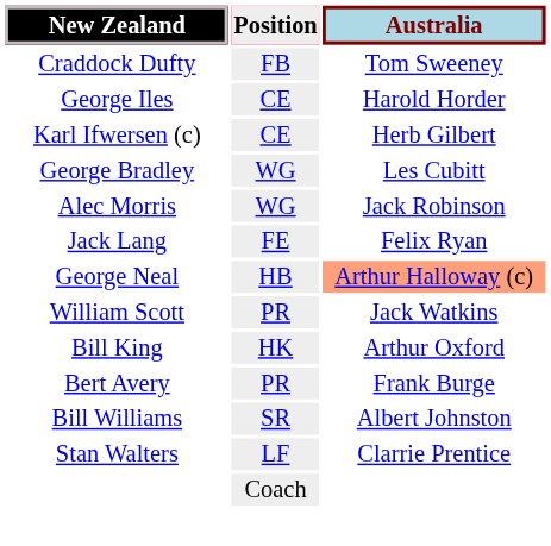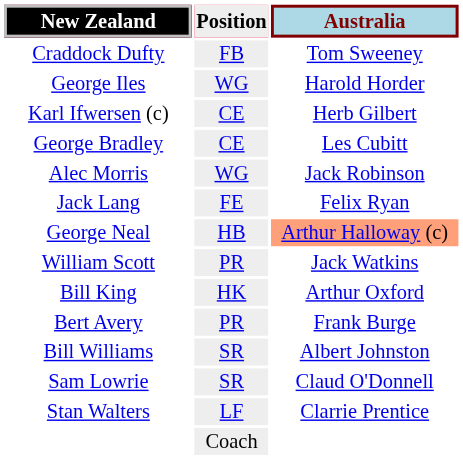 <table align=right style="font-size:90%; margin-left:1em">
 <tr bgcolor=#FF0033>
 <th align="centre" width="126" style="border: 2px solid silver; background: Black; color: white">New Zealand</th>
 <th align="center" style="background: #eeeeee; color: black">Position</th>
 <th align="centre" width="126" style="border: 2px solid maroon; background: lightblue; color: maroon">Australia</th>
 </tr>
 <tr>
 <td align="center"><a href='#'>Craddock Dufty</a></td>
 <td align="center" style="background: #eeeeee"><a href='#'>FB</a></td>
 <td align="center"><a href='#'>Tom Sweeney</a></td>
 </tr>
 <tr>
 <td align="center"><a href='#'>George Iles</a></td>
-<td align="center" style="background: #eeeeee"><a href='#'>CE</a></td>
+<td align="center" style="background: #eeeeee"><a href='#'>WG</a></td>
 <td align="center"><a href='#'>Harold Horder</a></td>
 </tr>
 <tr>
 <td align="center"><a href='#'>Karl Ifwersen</a> (c)</td>
 <td align="center" style="background: #eeeeee"><a href='#'>CE</a></td>
 <td align="center"><a href='#'>Herb Gilbert</a></td>
 </tr>
 <tr>
 <td align="center"><a href='#'>George Bradley</a></td>
-<td align="center" style="background: #eeeeee"><a href='#'>WG</a></td>
+<td align="center" style="background: #eeeeee"><a href='#'>CE</a></td>
 <td align="center"><a href='#'>Les Cubitt</a></td>
 </tr>
 <tr>
 <td align="center"><a href='#'>Alec Morris</a></td>
 <td align="center" style="background: #eeeeee"><a href='#'>WG</a></td>
 <td align="center"><a href='#'>Jack Robinson</a></td>
 </tr>
 <tr>
 <td align="center"><a href='#'>Jack Lang</a></td>
 <td align="center" style="background: #eeeeee"><a href='#'>FE</a></td>
 <td align="center"><a href='#'>Felix Ryan</a></td>
 </tr>
 <tr>
 <td align="center"><a href='#'>George Neal</a></td>
 <td align="center" style="background: #eeeeee"><a href='#'>HB</a></td>
 <td align="center" style="background: lightsalmon;"><a href='#'>Arthur Halloway</a> (c)</td>
 </tr>
 <tr>
 <td align="center"><a href='#'>William Scott</a></td>
 <td align="center" style="background: #eeeeee"><a href='#'>PR</a></td>
 <td align="center"><a href='#'>Jack Watkins</a></td>
 </tr>
 <tr>
 <td align="center"><a href='#'>Bill King</a></td>
 <td align="center" style="background: #eeeeee"><a href='#'>HK</a></td>
 <td align="center"><a href='#'>Arthur Oxford</a></td>
 </tr>
 <tr>
 <td align="center"><a href='#'>Bert Avery</a></td>
 <td align="center" style="background: #eeeeee"><a href='#'>PR</a></td>
 <td align="center"><a href='#'>Frank Burge</a></td>
 </tr>
 <tr>
 <td align="center"><a href='#'>Bill Williams</a></td>
 <td align="center" style="background: #eeeeee"><a href='#'>SR</a></td>
 <td align="center"><a href='#'>Albert Johnston</a></td>
 </tr>
 <tr>
+<td align="center"><a href='#'>Sam Lowrie</a></td>
+<td align="center" style="background: #eeeeee"><a href='#'>SR</a></td>
+<td align="center"><a href='#'>Claud O'Donnell</a></td>
+</tr>
+<tr>
 <td align="center"><a href='#'>Stan Walters</a></td>
 <td align="center" style="background: #eeeeee"><a href='#'>LF</a></td>
 <td align="center"><a href='#'>Clarrie Prentice</a></td>
 </tr>
 <tr>
 <td align="center"></td>
 <td align="center" style="background: #eeeeee">Coach</td>
 <td align="center"></td>
 </tr>
 </table>
